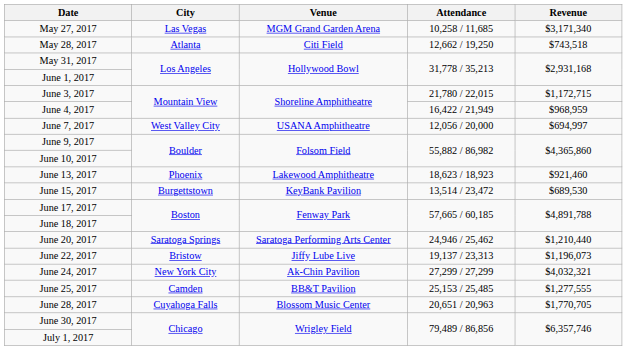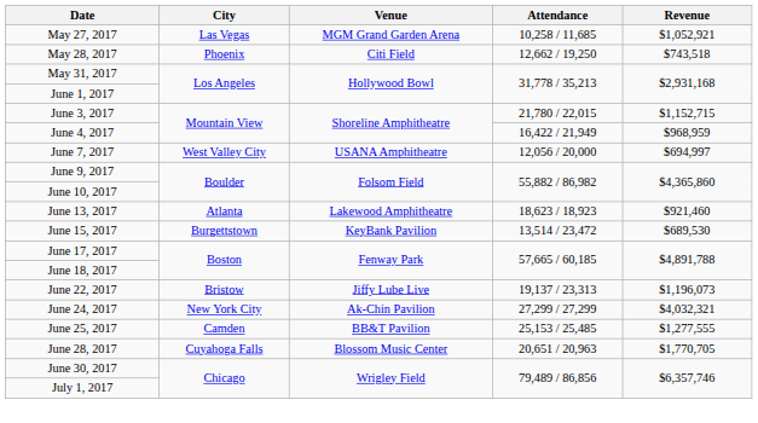 <table class="wikitable" style="text-align:center;">
 <tr>
 <th scope="col" style="width:12em;">Date</th>
 <th scope="col" style="width:10em;">City</th>
 <th scope="col" style="width:16em;">Venue</th>
 <th scope="col" style="width:10em;">Attendance</th>
 <th scope="col" style="width:10em;">Revenue</th>
 </tr>
 <tr>
 <td>May 27, 2017</td>
 <td><a href='#'>Las Vegas</a></td>
 <td><a href='#'>MGM Grand Garden Arena</a></td>
 <td>10,258 / 11,685</td>
-<td>$3,171,340</td>
+<td>$1,052,921</td>
 </tr>
 <tr>
 <td>May 28, 2017</td>
-<td><a href='#'>Atlanta</a></td>
+<td><a href='#'>Phoenix</a></td>
 <td><a href='#'>Citi Field</a></td>
 <td>12,662 / 19,250</td>
 <td>$743,518 </td>
 </tr>
 <tr>
 <td>May 31, 2017</td>
 <td rowspan="2"><a href='#'>Los Angeles</a></td>
 <td rowspan="2"><a href='#'>Hollywood Bowl</a></td>
 <td rowspan="2">31,778 / 35,213</td>
 <td rowspan="2">$2,931,168</td>
 </tr>
 <tr>
 <td>June 1, 2017</td>
 </tr>
 <tr>
 <td>June 3, 2017</td>
 <td rowspan="2"><a href='#'>Mountain View</a></td>
 <td rowspan="2"><a href='#'>Shoreline Amphitheatre</a></td>
 <td>21,780 / 22,015</td>
-<td>$1,172,715</td>
+<td>$1,152,715</td>
 </tr>
 <tr>
 <td>June 4, 2017</td>
 <td>16,422 / 21,949</td>
 <td>$968,959</td>
 </tr>
 <tr>
 <td>June 7, 2017</td>
 <td><a href='#'>West Valley City</a></td>
 <td><a href='#'>USANA Amphitheatre</a></td>
 <td>12,056 / 20,000</td>
 <td>$694,997</td>
 </tr>
 <tr>
 <td>June 9, 2017</td>
 <td rowspan="2"><a href='#'>Boulder</a></td>
 <td rowspan="2"><a href='#'>Folsom Field</a></td>
 <td rowspan="2">55,882 / 86,982</td>
 <td rowspan="2">$4,365,860 </td>
 </tr>
 <tr>
 <td>June 10, 2017</td>
 </tr>
 <tr>
 <td>June 13, 2017</td>
-<td><a href='#'>Phoenix</a></td>
+<td><a href='#'>Atlanta</a></td>
 <td><a href='#'>Lakewood Amphitheatre</a></td>
 <td>18,623 / 18,923</td>
 <td>$921,460</td>
 </tr>
 <tr>
 <td>June 15, 2017</td>
 <td><a href='#'>Burgettstown</a></td>
 <td><a href='#'>KeyBank Pavilion</a></td>
 <td>13,514 / 23,472</td>
 <td>$689,530</td>
 </tr>
 <tr>
 <td>June 17, 2017</td>
 <td rowspan="2"><a href='#'>Boston</a></td>
 <td rowspan="2"><a href='#'>Fenway Park</a></td>
 <td rowspan="2">57,665 / 60,185</td>
 <td rowspan="2">$4,891,788</td>
 </tr>
 <tr>
 <td>June 18, 2017</td>
-</tr>
-<tr>
-<td>June 20, 2017</td>
-<td><a href='#'>Saratoga Springs</a></td>
-<td><a href='#'>Saratoga Performing Arts Center</a></td>
-<td>24,946 / 25,462</td>
-<td>$1,210,440</td>
 </tr>
 <tr>
 <td>June 22, 2017</td>
 <td><a href='#'>Bristow</a></td>
 <td><a href='#'>Jiffy Lube Live</a></td>
 <td>19,137 / 23,313</td>
 <td>$1,196,073</td>
 </tr>
 <tr>
 <td>June 24, 2017</td>
 <td><a href='#'>New York City</a></td>
 <td><a href='#'>Ak-Chin Pavilion</a></td>
 <td>27,299 / 27,299</td>
 <td>$4,032,321</td>
 </tr>
 <tr>
 <td>June 25, 2017</td>
 <td><a href='#'>Camden</a></td>
 <td><a href='#'>BB&T Pavilion</a></td>
 <td>25,153 / 25,485</td>
 <td>$1,277,555</td>
 </tr>
 <tr>
 <td>June 28, 2017</td>
 <td><a href='#'>Cuyahoga Falls</a></td>
 <td><a href='#'>Blossom Music Center</a></td>
 <td>20,651 / 20,963</td>
 <td>$1,770,705</td>
 </tr>
 <tr>
 <td>June 30, 2017</td>
 <td rowspan="2"><a href='#'>Chicago</a></td>
 <td rowspan="2"><a href='#'>Wrigley Field</a></td>
 <td rowspan="2">79,489 / 86,856</td>
 <td rowspan="2">$6,357,746 </td>
 </tr>
 <tr>
 <td>July 1, 2017</td>
 </tr>
 </table>
